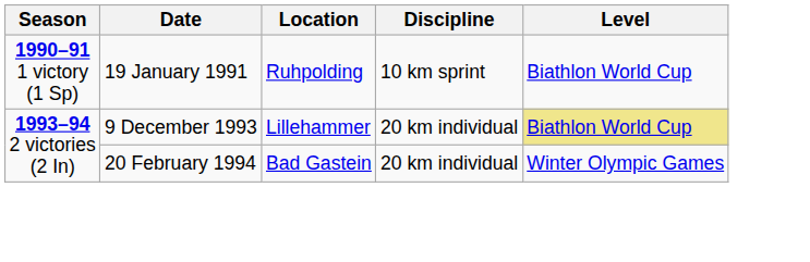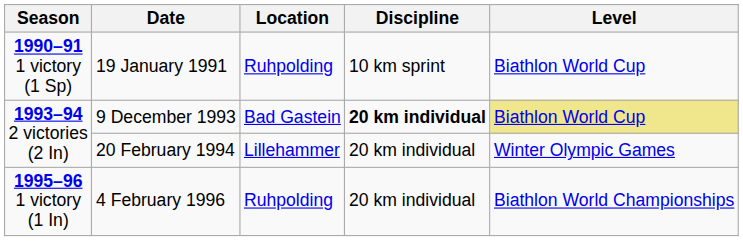 <table class="wikitable">
 <tr>
 <th>Season</th>
 <th>Date</th>
 <th>Location</th>
 <th>Discipline</th>
 <th>Level</th>
 </tr>
 <tr>
 <td rowspan="1" style="text-align:center;"><strong><a href='#'>1990–91</a></strong> <br> 1 victory <br> (1 Sp)</td>
 <td>19 January 1991</td>
 <td> <a href='#'>Ruhpolding</a></td>
 <td>10 km sprint</td>
 <td><a href='#'>Biathlon World Cup</a></td>
 </tr>
 <tr>
 <td rowspan="2" style="text-align:center;"><strong><a href='#'>1993–94</a></strong> <br> 2 victories <br> (2 In)</td>
 <td>9 December 1993</td>
-<td> <a href='#'>Lillehammer</a></td>
-<td>20 km individual</td>
+<td> <a href='#'>Bad Gastein</a></td>
+<td><strong>20 km individual</strong></td>
 <td style="background: khaki;"><a href='#'>Biathlon World Cup</a></td>
 </tr>
 <tr>
 <td>20 February 1994</td>
-<td> <a href='#'>Bad Gastein</a></td>
+<td> <a href='#'>Lillehammer</a></td>
 <td>20 km individual</td>
 <td><a href='#'>Winter Olympic Games</a></td>
 </tr>
+<tr>
+<td rowspan="1" style="text-align:center;"><strong><a href='#'>1995–96</a></strong> <br> 1 victory <br> (1 In)</td>
+<td>4 February 1996</td>
+<td> <a href='#'>Ruhpolding</a></td>
+<td>20 km individual</td>
+<td><a href='#'>Biathlon World Championships</a></td>
+</tr>
 </table>
